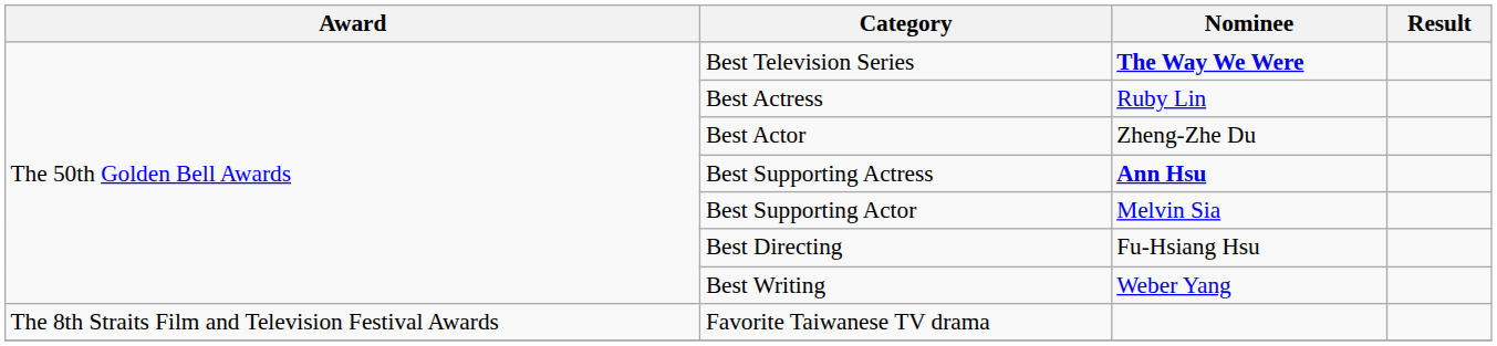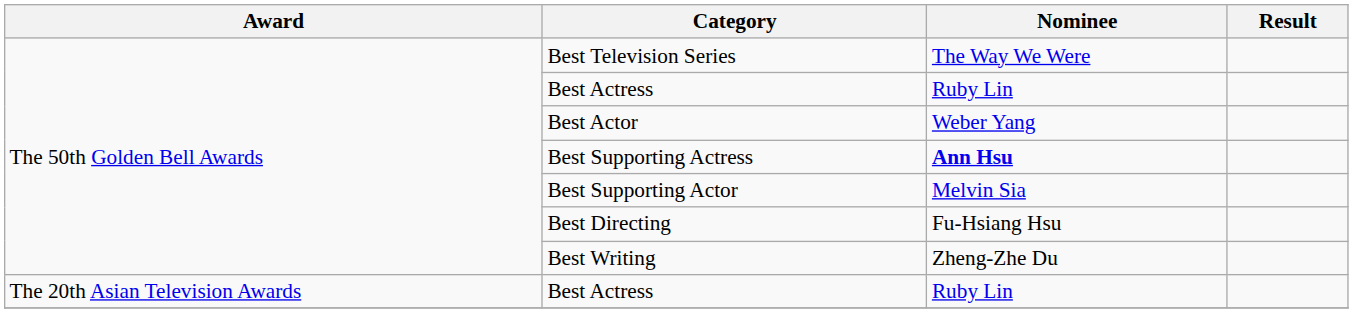 <table class="wikitable" width="80%">
 <tr>
 <th>Award</th>
 <th>Category</th>
 <th>Nominee</th>
 <th>Result</th>
 </tr>
 <tr>
 <td rowspan=7>The 50th <a href='#'>Golden Bell Awards</a></td>
 <td>Best Television Series</td>
-<td><strong><a href='#'>The Way We Were</a></strong></td>
+<td><a href='#'>The Way We Were</a></td>
 <td></td>
 </tr>
 <tr>
 <td>Best Actress</td>
 <td><a href='#'>Ruby Lin</a></td>
 <td></td>
 </tr>
 <tr>
 <td>Best Actor</td>
-<td>Zheng-Zhe Du</td>
+<td><a href='#'>Weber Yang</a></td>
 <td></td>
 </tr>
 <tr>
 <td>Best Supporting Actress</td>
 <td><strong><a href='#'>Ann Hsu</a></strong></td>
 <td></td>
 </tr>
 <tr>
 <td>Best Supporting Actor</td>
 <td><a href='#'>Melvin Sia</a></td>
 <td></td>
 </tr>
 <tr>
 <td>Best Directing</td>
 <td>Fu-Hsiang Hsu</td>
 <td></td>
 </tr>
 <tr>
 <td>Best Writing</td>
-<td><a href='#'>Weber Yang</a></td>
+<td>Zheng-Zhe Du</td>
 <td></td>
 </tr>
 <tr>
-<td>The 8th Straits Film and Television Festival Awards</td>
-<td>Favorite Taiwanese TV drama</td>
-<td></td>
+<td>The 20th <a href='#'>Asian Television Awards</a></td>
+<td>Best Actress</td>
+<td><a href='#'>Ruby Lin</a></td>
 <td></td>
 </tr>
 <tr>
 </tr>
 </table>
